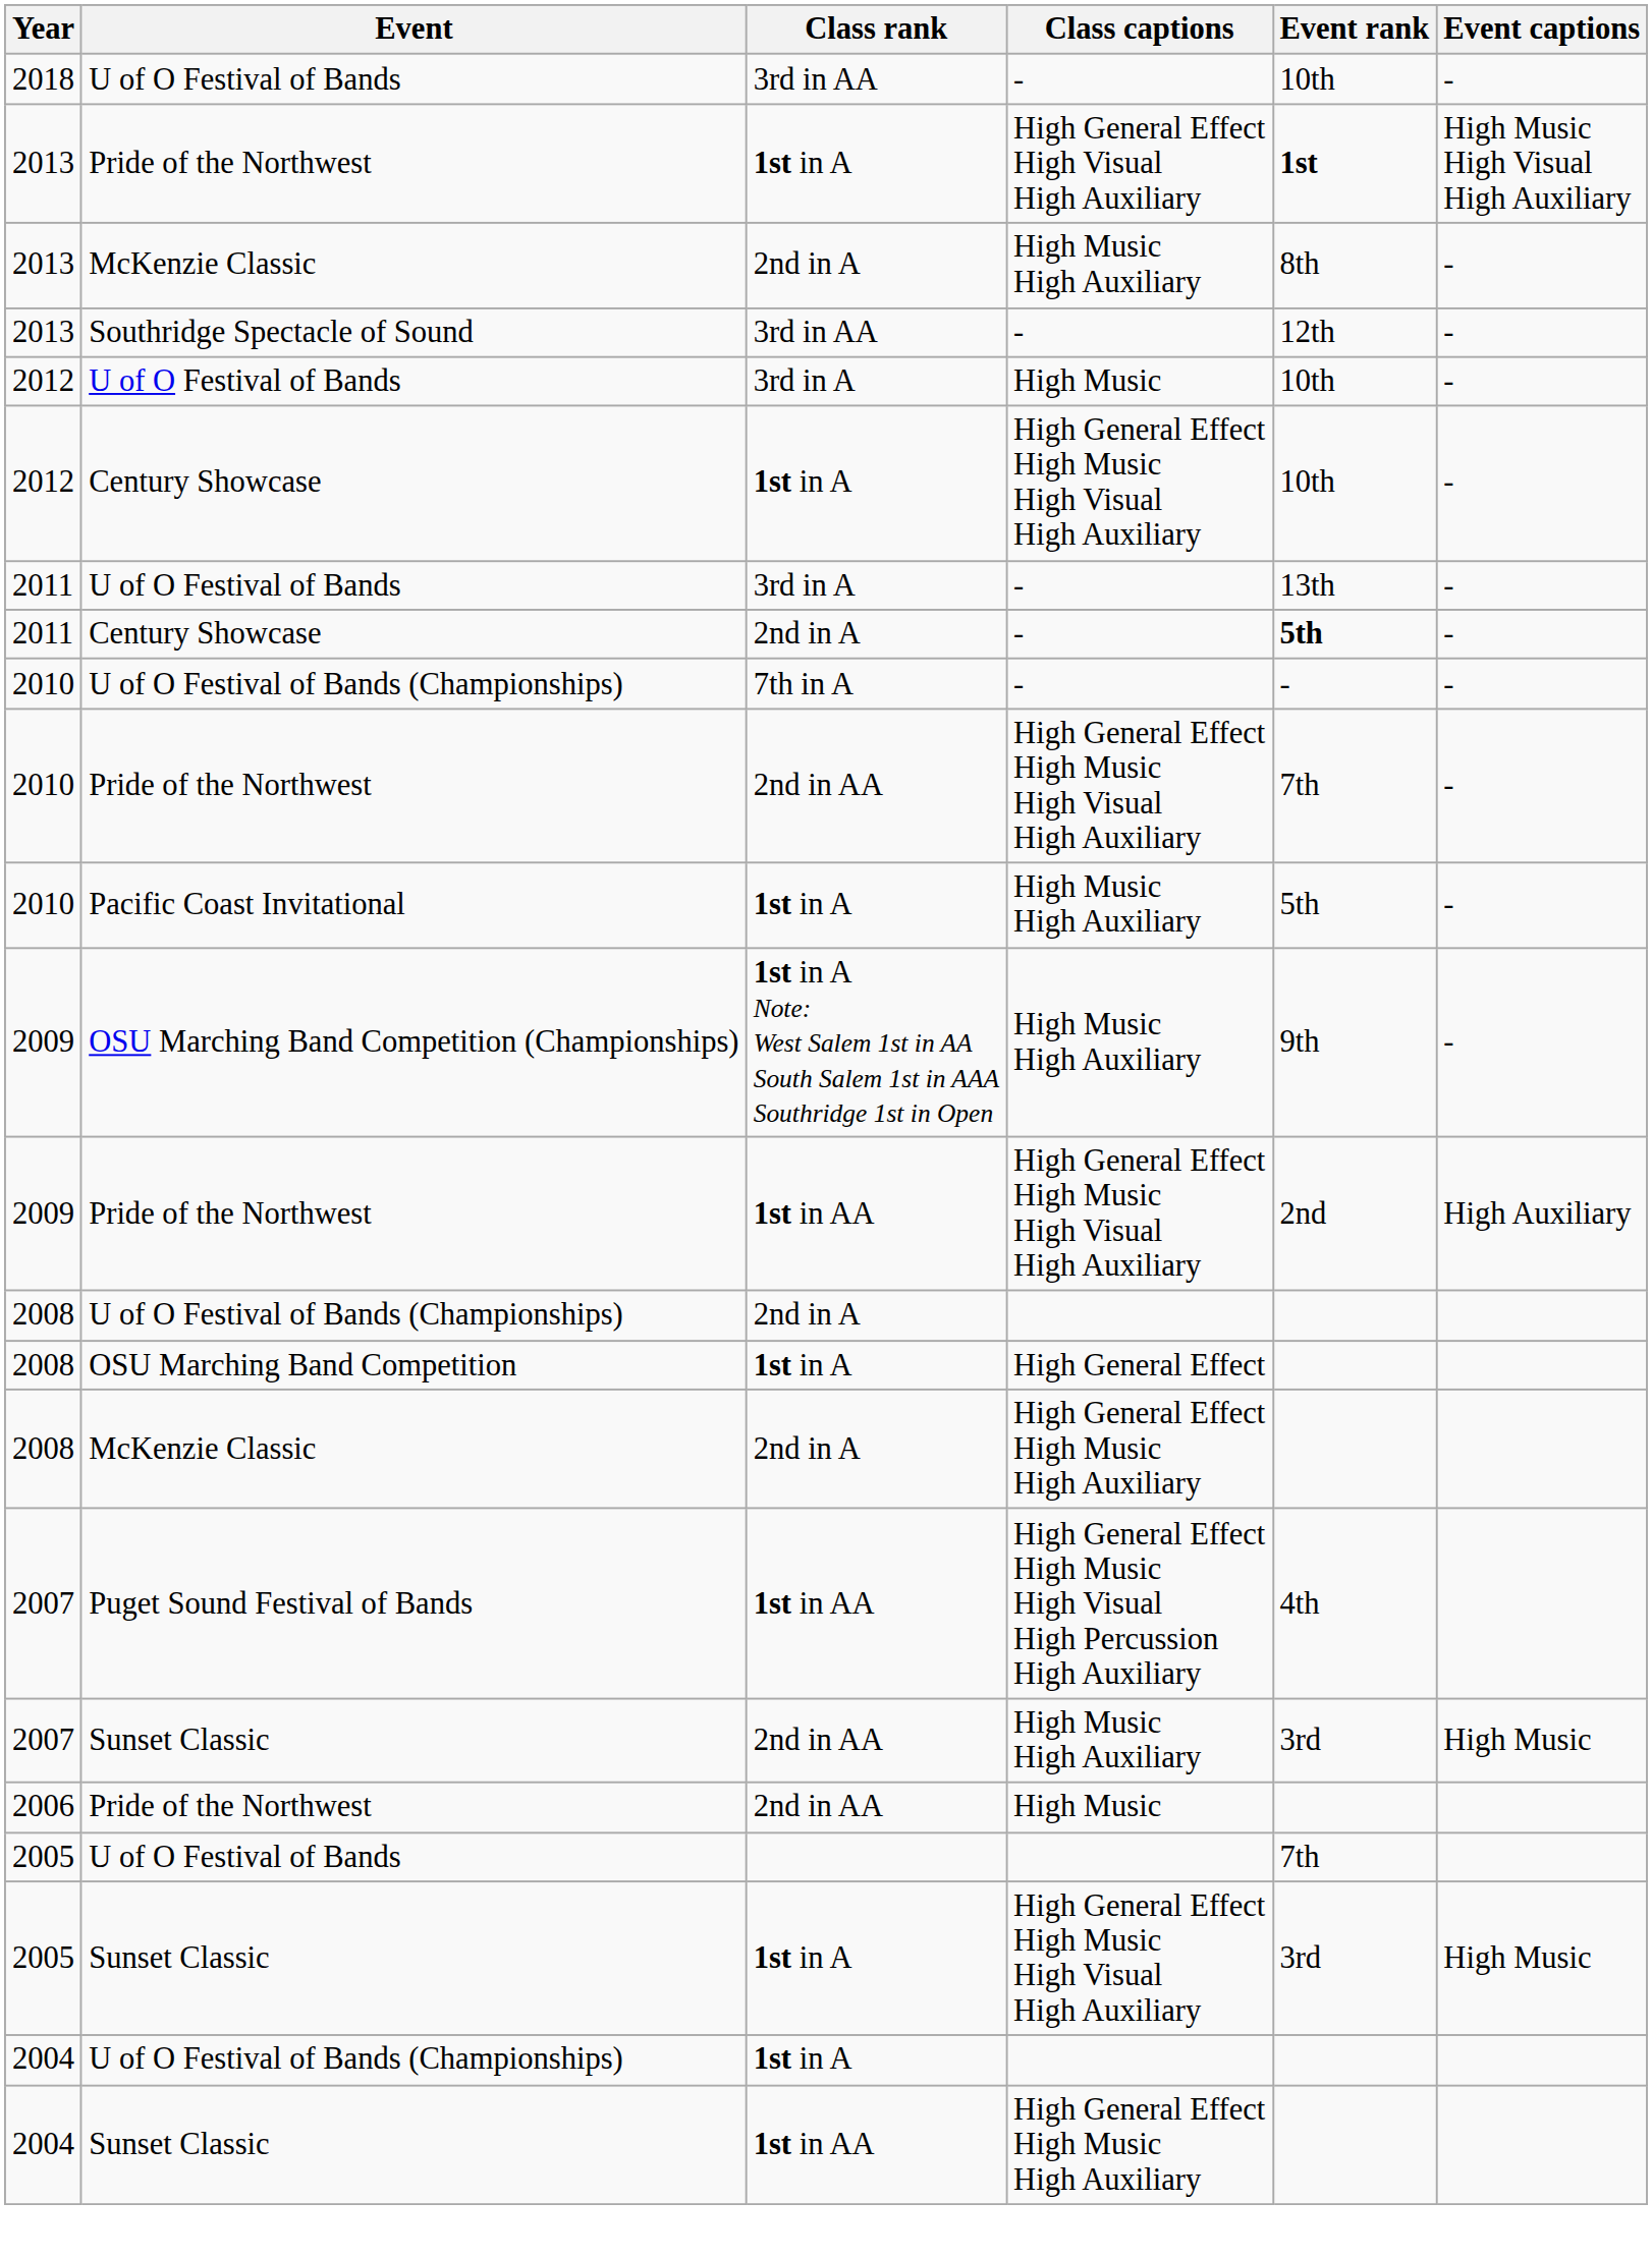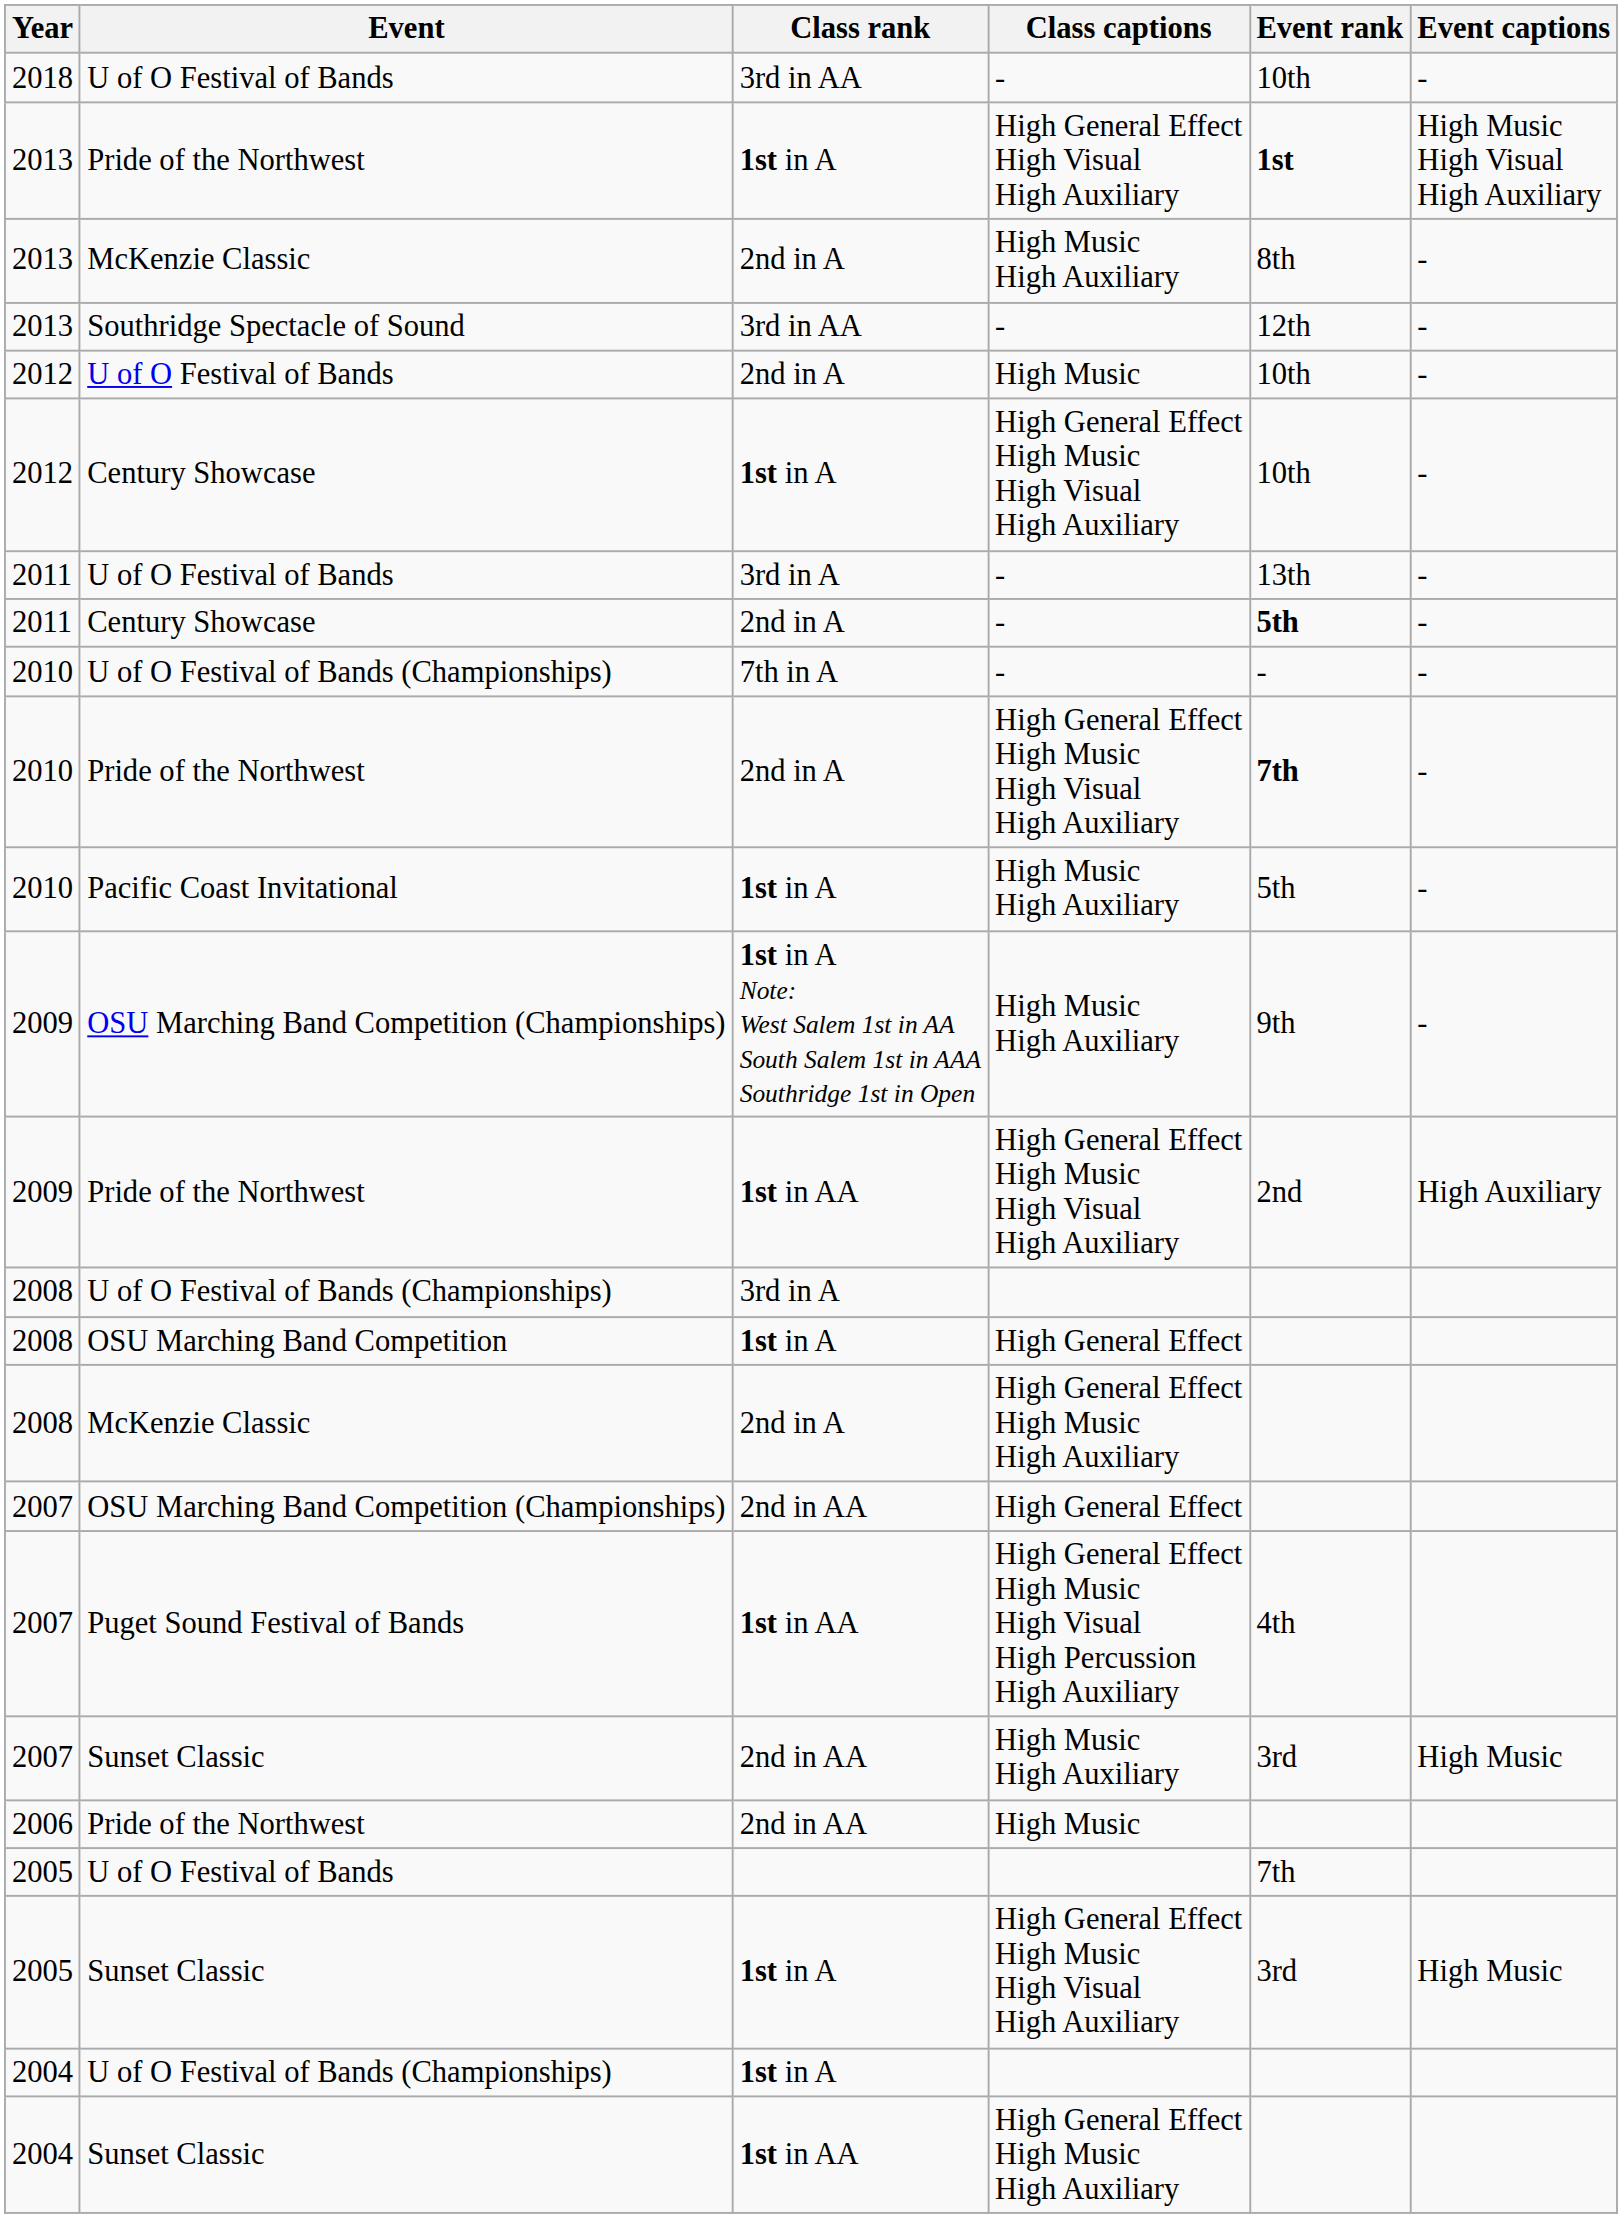 <table class="wikitable">
 <tr>
 <th>Year</th>
 <th>Event</th>
 <th>Class rank</th>
 <th>Class captions</th>
 <th>Event rank</th>
 <th>Event captions</th>
 </tr>
 <tr>
 <td>2018</td>
 <td>U of O Festival of Bands</td>
 <td>3rd in AA</td>
 <td>-</td>
 <td>10th</td>
 <td>-</td>
 </tr>
 <tr>
 <td>2013</td>
 <td>Pride of the Northwest</td>
 <td><strong>1st</strong> in A</td>
 <td>High General Effect<br>High Visual<br>High Auxiliary</td>
 <td><strong>1st</strong></td>
 <td>High Music<br>High Visual<br>High Auxiliary</td>
 </tr>
 <tr>
 <td>2013</td>
 <td>McKenzie Classic</td>
 <td>2nd in A</td>
 <td>High Music<br>High Auxiliary</td>
 <td>8th</td>
 <td>-</td>
 </tr>
 <tr>
 <td>2013</td>
 <td>Southridge Spectacle of Sound</td>
 <td>3rd in AA</td>
 <td>-</td>
 <td>12th</td>
 <td>-</td>
 </tr>
 <tr>
 <td>2012</td>
 <td><a href='#'>U of O</a> Festival of Bands</td>
-<td>3rd in A</td>
+<td>2nd in A</td>
 <td>High Music</td>
 <td>10th</td>
 <td>-</td>
 </tr>
 <tr>
 <td>2012</td>
 <td>Century Showcase</td>
 <td><strong>1st</strong> in A</td>
 <td>High General Effect<br>High Music<br>High Visual<br>High Auxiliary</td>
 <td>10th</td>
 <td>-</td>
 </tr>
 <tr>
 <td>2011</td>
 <td>U of O Festival of Bands</td>
 <td>3rd in A</td>
 <td>-</td>
 <td>13th</td>
 <td>-</td>
 </tr>
 <tr>
 <td>2011</td>
 <td>Century Showcase</td>
 <td>2nd in A</td>
 <td>-</td>
 <td><strong>5th</strong></td>
 <td>-</td>
 </tr>
 <tr>
 <td>2010</td>
 <td>U of O Festival of Bands (Championships)</td>
 <td>7th in A</td>
 <td>-</td>
 <td>-</td>
 <td>-</td>
 </tr>
 <tr>
 <td>2010</td>
 <td>Pride of the Northwest</td>
-<td>2nd in AA</td>
+<td>2nd in A</td>
 <td>High General Effect<br>High Music<br>High Visual<br>High Auxiliary</td>
-<td>7th</td>
+<td><strong>7th</strong></td>
 <td>-</td>
 </tr>
 <tr>
 <td>2010</td>
 <td>Pacific Coast Invitational</td>
 <td><strong>1st</strong> in A</td>
 <td>High Music<br>High Auxiliary</td>
 <td>5th</td>
 <td>-</td>
 </tr>
 <tr>
 <td>2009</td>
 <td><a href='#'>OSU</a> Marching Band Competition (Championships)</td>
 <td><strong>1st</strong> in A<br><em><small>Note:<br> West Salem 1st in AA<br>South Salem 1st in AAA<br>Southridge 1st in Open</small></em></td>
 <td>High Music<br>High Auxiliary</td>
 <td>9th</td>
 <td>-</td>
 </tr>
 <tr>
 <td>2009</td>
 <td>Pride of the Northwest</td>
 <td><strong>1st</strong> in AA</td>
 <td>High General Effect<br>High Music<br>High Visual<br>High Auxiliary</td>
 <td>2nd</td>
 <td>High Auxiliary</td>
 </tr>
 <tr>
 <td>2008</td>
 <td>U of O Festival of Bands (Championships)</td>
-<td>2nd in A</td>
+<td>3rd in A</td>
 <td></td>
 <td></td>
 <td></td>
 </tr>
 <tr>
 <td>2008</td>
 <td>OSU Marching Band Competition</td>
 <td><strong>1st</strong> in A</td>
 <td>High General Effect</td>
 <td></td>
 <td></td>
 </tr>
 <tr>
 <td>2008</td>
 <td>McKenzie Classic</td>
 <td>2nd in A</td>
 <td>High General Effect<br>High Music<br>High Auxiliary</td>
+<td></td>
+<td></td>
+</tr>
+<tr>
+<td>2007</td>
+<td>OSU Marching Band Competition (Championships)</td>
+<td>2nd in AA</td>
+<td>High General Effect</td>
 <td></td>
 <td></td>
 </tr>
 <tr>
 <td>2007</td>
 <td>Puget Sound Festival of Bands</td>
 <td><strong>1st</strong> in AA</td>
 <td>High General Effect<br>High Music<br>High Visual<br>High Percussion<br>High Auxiliary</td>
 <td>4th</td>
 <td></td>
 </tr>
 <tr>
 <td>2007</td>
 <td>Sunset Classic</td>
 <td>2nd in AA</td>
 <td>High Music<br>High Auxiliary</td>
 <td>3rd</td>
 <td>High Music</td>
 </tr>
 <tr>
 <td>2006</td>
 <td>Pride of the Northwest</td>
 <td>2nd in AA</td>
 <td>High Music</td>
 <td></td>
 <td></td>
 </tr>
 <tr>
 <td>2005</td>
 <td>U of O Festival of Bands</td>
 <td></td>
 <td></td>
 <td>7th</td>
 <td></td>
 </tr>
 <tr>
 <td>2005</td>
 <td>Sunset Classic</td>
 <td><strong>1st</strong> in A</td>
 <td>High General Effect<br>High Music<br>High Visual<br>High Auxiliary</td>
 <td>3rd</td>
 <td>High Music</td>
 </tr>
 <tr>
 <td>2004</td>
 <td>U of O Festival of Bands (Championships)</td>
 <td><strong>1st</strong> in A</td>
 <td></td>
 <td></td>
 <td></td>
 </tr>
 <tr>
 <td>2004</td>
 <td>Sunset Classic</td>
 <td><strong>1st</strong> in AA</td>
 <td>High General Effect<br>High Music<br>High Auxiliary</td>
 <td></td>
 <td></td>
 </tr>
 </table>
